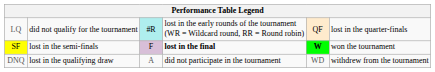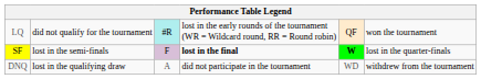 <table class="wikitable" style="font-size:78%;">
 <tr>
 <th colspan="6">Performance Table Legend</th>
 </tr>
 <tr>
 <td style="color:#555555; text-align:center; width:30px;">LQ</td>
 <td>did not qualify for the tournament</td>
 <td style="background:#afeeee; text-align:center;">#R</td>
 <td>lost in the early rounds of the tournament<br>(WR = Wildcard round, RR = Round robin)</td>
 <td style="background:#ffebcd; text-align:center;">QF</td>
-<td>lost in the quarter-finals</td>
+<td>won the tournament</td>
 </tr>
 <tr>
 <td style="background:yellow; text-align:center;">SF</td>
 <td>lost in the semi-finals</td>
 <td style="background:#D8BFD8; text-align:center;">F</td>
 <td><strong>lost in the final</strong></td>
 <td style="background:#00ff00; text-align:center;"><strong>W</strong></td>
-<td>won the tournament</td>
+<td>lost in the quarter-finals</td>
 </tr>
 <tr>
 <td style="color:#555555; text-align:center; width:30px;">DNQ</td>
 <td>lost in the qualifying draw</td>
 <td style="color:#555555; text-align:center;" width="30">A</td>
 <td>did not participate in the tournament</td>
 <td style="color:#555555; text-align:center;" width="30">WD</td>
 <td>withdrew from the tournament</td>
 </tr>
 </table>
